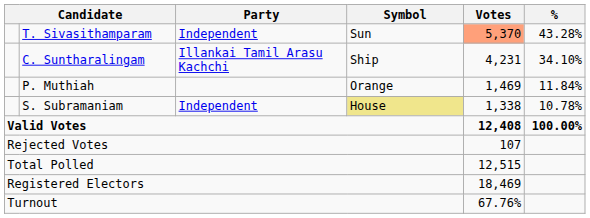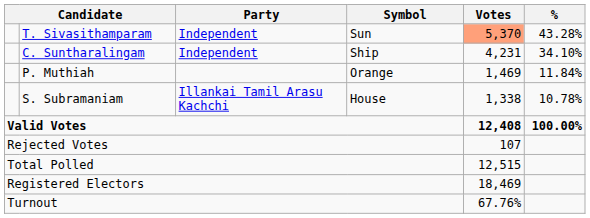 <table class="wikitable" border="1" style="text-align:right;">
 <tr>
 <th align=left colspan=2 width="180">Candidate</th>
 <th align=left width="180">Party</th>
 <th align=left width="120">Symbol</th>
 <th align=left width="60">Votes</th>
 <th align=left width="60">%</th>
 </tr>
 <tr>
 <td></td>
 <td align=left><a href='#'>T. Sivasithamparam</a></td>
 <td align=left><a href='#'>Independent</a></td>
 <td align=left>Sun</td>
 <td style="background: lightsalmon;">5,370</td>
 <td>43.28%</td>
 </tr>
 <tr>
 <td></td>
 <td align=left><a href='#'>C. Suntharalingam</a></td>
-<td align=left><a href='#'>Illankai Tamil Arasu Kachchi</a></td>
+<td align=left><a href='#'>Independent</a></td>
 <td align=left>Ship</td>
 <td>4,231</td>
 <td>34.10%</td>
 </tr>
 <tr>
 <td></td>
 <td align=left>P. Muthiah</td>
 <td></td>
 <td align=left>Orange</td>
 <td>1,469</td>
 <td>11.84%</td>
 </tr>
 <tr>
 <td bgcolor=> </td>
 <td align=left>S. Subramaniam</td>
-<td align=left><a href='#'>Independent</a></td>
-<td align=left style="background: khaki;">House</td>
+<td align=left><a href='#'>Illankai Tamil Arasu Kachchi</a></td>
+<td align=left>House</td>
 <td>1,338</td>
 <td>10.78%</td>
 </tr>
 <tr>
 <td align=left colspan=4><strong>Valid Votes</strong></td>
 <td><strong>12,408</strong></td>
 <td><strong>100.00%</strong></td>
 </tr>
 <tr>
 <td align=left colspan=4>Rejected Votes</td>
 <td>107</td>
 <td></td>
 </tr>
 <tr>
 <td align=left colspan=4>Total Polled</td>
 <td>12,515</td>
 <td></td>
 </tr>
 <tr>
 <td align=left colspan=4>Registered Electors</td>
 <td>18,469</td>
 <td></td>
 </tr>
 <tr>
 <td align=left colspan=4>Turnout</td>
 <td>67.76%</td>
 <td></td>
 </tr>
 </table>
